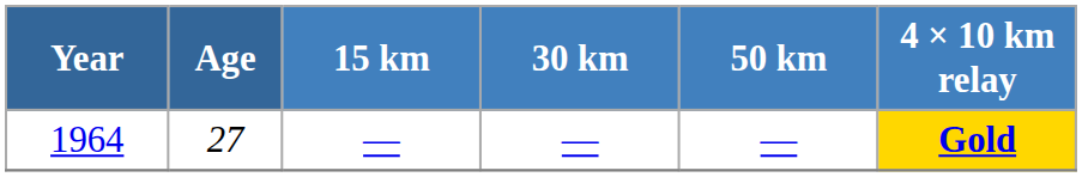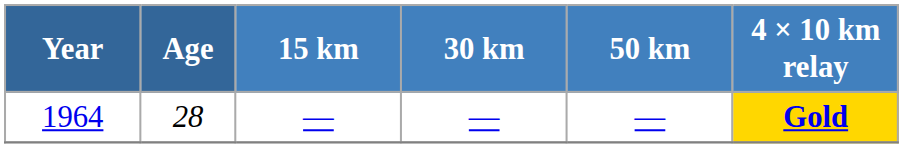 <table class="wikitable" style="font-size:95%; text-align:center; border:grey solid 1px; border-collapse:collapse; background:#ffffff;">
 <tr>
 <th style="background-color:#369; color:white; width:60px;"> Year </th>
 <th style="background-color:#369; color:white; width:40px;"> Age </th>
 <th style="background-color:#4180be; color:white; width:75px;"> 15 km </th>
 <th style="background-color:#4180be; color:white; width:75px;"> 30 km </th>
 <th style="background-color:#4180be; color:white; width:75px;"> 50 km </th>
 <th style="background-color:#4180be; color:white; width:75px;"> 4 × 10 km <br> relay </th>
 </tr>
 <tr>
 <td><a href='#'>1964</a></td>
-<td><em>27</em></td>
+<td><em>28</em></td>
 <td><a href='#'>—</a></td>
 <td><a href='#'>—</a></td>
 <td><a href='#'>—</a></td>
 <td style="background:gold;"><a href='#'><strong>Gold</strong></a></td>
 </tr>
 <tr>
 </tr>
 </table>
